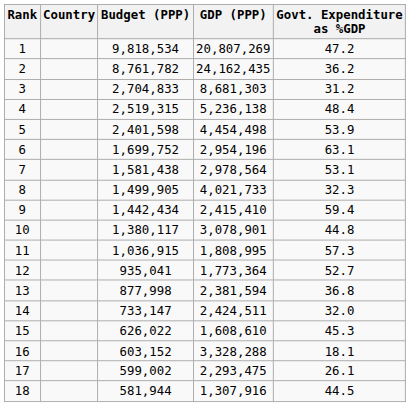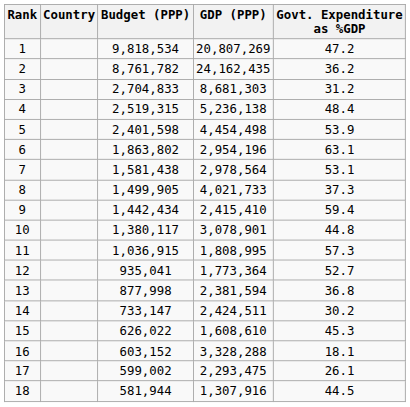 <table class="wikitable sortable" style="text-align:center;">
 <tr bgcolor="#ececec" valign=top>
 <th>Rank</th>
 <th>Country</th>
 <th>Budget (PPP)</th>
 <th>GDP (PPP)</th>
 <th>Govt. Expenditure<br>as %GDP</th>
 </tr>
 <tr>
 <td>1</td>
 <td align=left></td>
 <td>9,818,534</td>
 <td>20,807,269</td>
 <td>47.2</td>
 </tr>
 <tr>
 <td>2</td>
 <td align=left></td>
 <td>8,761,782</td>
 <td>24,162,435</td>
 <td>36.2</td>
 </tr>
 <tr>
 <td>3</td>
 <td align=left></td>
 <td>2,704,833</td>
 <td>8,681,303</td>
 <td>31.2</td>
 </tr>
 <tr>
 <td>4</td>
 <td align=left></td>
 <td>2,519,315</td>
 <td>5,236,138</td>
 <td>48.4</td>
 </tr>
 <tr>
 <td>5</td>
 <td align=left></td>
 <td>2,401,598</td>
 <td>4,454,498</td>
 <td>53.9</td>
 </tr>
 <tr>
 <td>6</td>
 <td align=left></td>
-<td>1,699,752</td>
+<td>1,863,802</td>
 <td>2,954,196</td>
 <td>63.1</td>
 </tr>
 <tr>
 <td>7</td>
 <td align=left></td>
 <td>1,581,438</td>
 <td>2,978,564</td>
 <td>53.1</td>
 </tr>
 <tr>
 <td>8</td>
 <td align=left></td>
 <td>1,499,905</td>
 <td>4,021,733</td>
-<td>32.3</td>
+<td>37.3</td>
 </tr>
 <tr>
 <td>9</td>
 <td align=left></td>
 <td>1,442,434</td>
 <td>2,415,410</td>
 <td>59.4</td>
 </tr>
 <tr>
 <td>10</td>
 <td align=left></td>
 <td>1,380,117</td>
 <td>3,078,901</td>
 <td>44.8</td>
 </tr>
 <tr>
 <td>11</td>
 <td align=left></td>
 <td>1,036,915</td>
 <td>1,808,995</td>
 <td>57.3</td>
 </tr>
 <tr>
 <td>12</td>
 <td align=left></td>
 <td>935,041</td>
 <td>1,773,364</td>
 <td>52.7</td>
 </tr>
 <tr>
 <td>13</td>
 <td align=left></td>
 <td>877,998</td>
 <td>2,381,594</td>
 <td>36.8</td>
 </tr>
 <tr>
 <td>14</td>
 <td align=left></td>
 <td>733,147</td>
 <td>2,424,511</td>
-<td>32.0</td>
+<td>30.2</td>
 </tr>
 <tr>
 <td>15</td>
 <td align=left></td>
 <td>626,022</td>
 <td>1,608,610</td>
 <td>45.3</td>
 </tr>
 <tr>
 <td>16</td>
 <td align=left></td>
 <td>603,152</td>
 <td>3,328,288</td>
 <td>18.1</td>
 </tr>
 <tr>
 <td>17</td>
 <td align=left></td>
 <td>599,002</td>
 <td>2,293,475</td>
 <td>26.1</td>
 </tr>
 <tr>
 <td>18</td>
 <td align=left></td>
 <td>581,944</td>
 <td>1,307,916</td>
 <td>44.5</td>
 </tr>
 </table>
